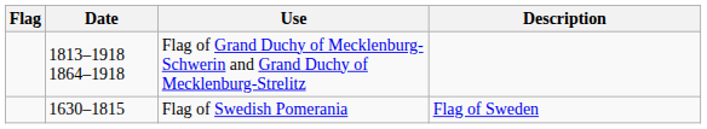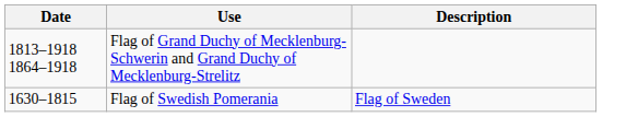 <table class="wikitable">
 <tr>
-<th>Flag</th>
 <th style="width:100px">Date</th>
 <th style="width:250px">Use</th>
 <th style="width:250px">Description</th>
 </tr>
 <tr>
-<td></td>
 <td>1813–1918<br>1864–1918</td>
 <td>Flag of <a href='#'>Grand Duchy of Mecklenburg-Schwerin</a> and <a href='#'>Grand Duchy of Mecklenburg-Strelitz</a></td>
 <td></td>
 </tr>
 <tr>
-<td></td>
 <td>1630–1815</td>
 <td>Flag of <a href='#'>Swedish Pomerania</a></td>
 <td><a href='#'>Flag of Sweden</a></td>
 </tr>
 </table>
